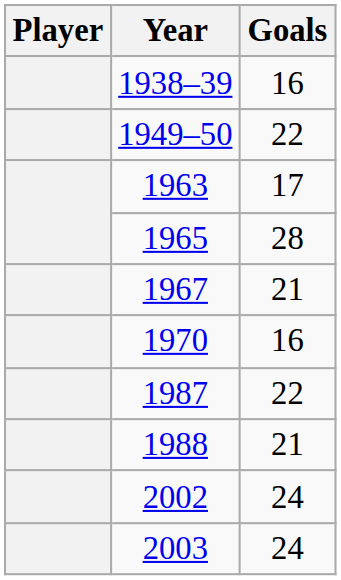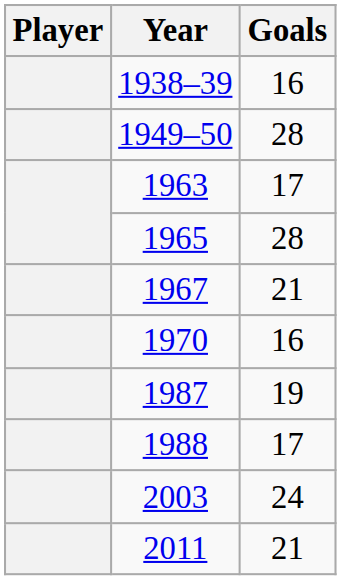 <table class="wikitable plainrowheaders sortable" style="text-align:center">
 <tr>
 <th scope="col">Player</th>
 <th scope="col">Year</th>
 <th scope="col">Goals</th>
 </tr>
 <tr>
 <th scope="row" align="left"></th>
 <td><a href='#'>1938–39</a></td>
 <td>16</td>
 </tr>
 <tr>
 <th scope="row" align="left"></th>
 <td><a href='#'>1949–50</a></td>
-<td>22</td>
+<td>28</td>
 </tr>
 <tr>
 <th scope="row" align="left" rowspan=2></th>
 <td><a href='#'>1963</a></td>
 <td>17</td>
 </tr>
 <tr>
 <td><a href='#'>1965</a></td>
 <td>28</td>
 </tr>
 <tr>
 <th scope="row" align="left"></th>
 <td><a href='#'>1967</a></td>
 <td>21</td>
 </tr>
 <tr>
 <th scope="row" align="left"></th>
 <td><a href='#'>1970</a></td>
 <td>16</td>
 </tr>
 <tr>
 <th scope="row" align="left"></th>
 <td><a href='#'>1987</a></td>
-<td>22</td>
+<td>19</td>
 </tr>
 <tr>
 <th scope="row" align="left"></th>
 <td><a href='#'>1988</a></td>
-<td>21</td>
-</tr>
-<tr>
-<th scope="row" align="left"></th>
-<td><a href='#'>2002</a></td>
-<td>24</td>
+<td>17</td>
 </tr>
 <tr>
 <th scope="row" align="left"></th>
 <td><a href='#'>2003</a></td>
 <td>24</td>
 </tr>
+<tr>
+<th scope="row" align="left"></th>
+<td><a href='#'>2011</a></td>
+<td>21</td>
+</tr>
 </table>
